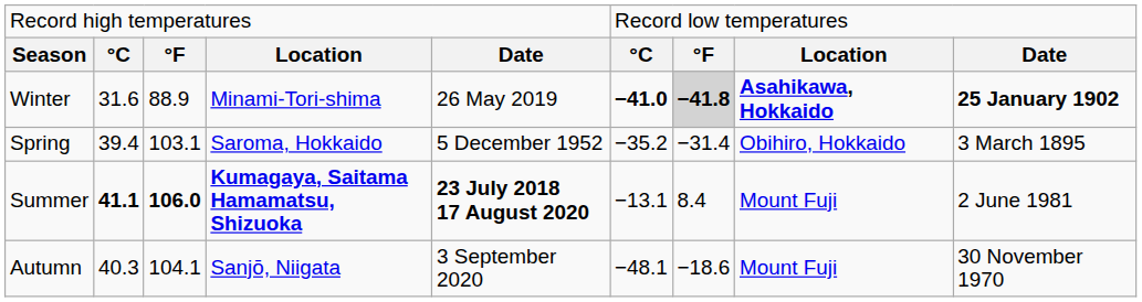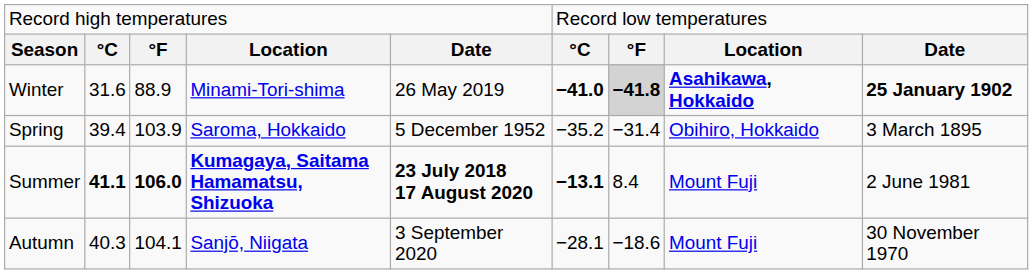 <table class=wikitable>
 <tr>
 <td colspan=5>Record high temperatures</td>
 <td colspan=5>Record low temperatures</td>
 </tr>
 <tr>
 <th>Season</th>
 <th>°C</th>
 <th>°F</th>
 <th>Location</th>
 <th>Date</th>
 <th>°C</th>
 <th>°F</th>
 <th>Location</th>
 <th>Date</th>
 </tr>
 <tr>
 <td>Winter</td>
 <td>31.6</td>
 <td>88.9</td>
 <td><a href='#'>Minami-Tori-shima</a></td>
 <td>26 May 2019</td>
 <td><strong>−41.0</strong></td>
 <td style="background: lightgrey;"><strong>−41.8</strong></td>
 <td><strong><a href='#'>Asahikawa</a>, <a href='#'>Hokkaido</a></strong></td>
 <td><strong>25 January 1902</strong></td>
 </tr>
 <tr>
 <td>Spring</td>
 <td>39.4</td>
-<td>103.1</td>
+<td>103.9</td>
 <td><a href='#'>Saroma, Hokkaido</a></td>
 <td>5 December 1952</td>
 <td>−35.2</td>
 <td>−31.4</td>
 <td><a href='#'>Obihiro, Hokkaido</a></td>
 <td>3 March 1895</td>
 </tr>
 <tr>
 <td>Summer</td>
 <td><strong>41.1</strong></td>
 <td><strong>106.0</strong></td>
 <td><strong><a href='#'>Kumagaya, Saitama</a></strong><br><strong><a href='#'>Hamamatsu, Shizuoka</a></strong></td>
 <td><strong>23 July 2018</strong><br><strong>17 August 2020</strong></td>
-<td>−13.1</td>
+<td><strong>−13.1</strong></td>
 <td>8.4</td>
 <td><a href='#'>Mount Fuji</a></td>
 <td>2 June 1981</td>
 </tr>
 <tr>
 <td>Autumn</td>
 <td>40.3</td>
 <td>104.1</td>
 <td><a href='#'>Sanjō, Niigata</a></td>
 <td>3 September 2020</td>
-<td>−48.1</td>
+<td>−28.1</td>
 <td>−18.6</td>
 <td><a href='#'>Mount Fuji</a></td>
 <td>30 November 1970</td>
 </tr>
 </table>
